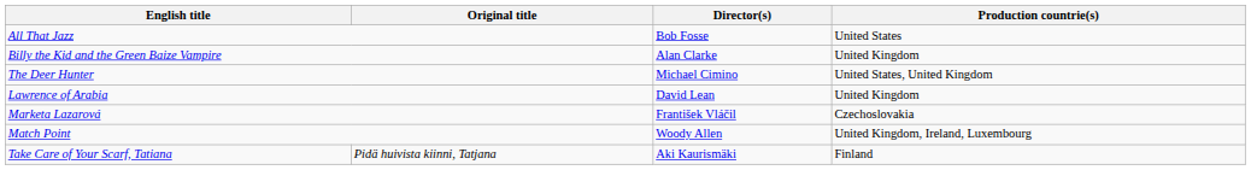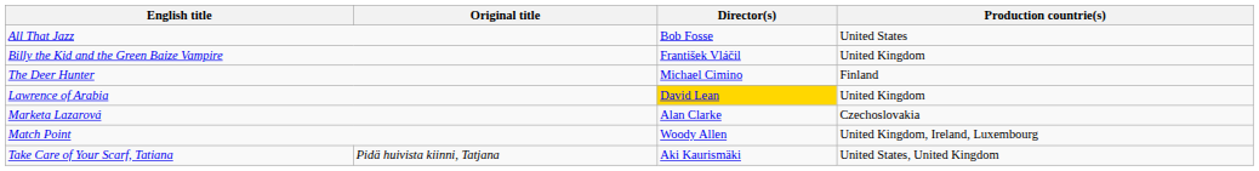 <table class="sortable wikitable" style="width:100%; margin-bottom:4px" cellpadding="5">
 <tr>
 <th scope="col">English title</th>
 <th scope="col">Original title</th>
 <th scope="col">Director(s)</th>
 <th scope="col">Production countrie(s)</th>
 </tr>
 <tr>
 <td colspan="2"><em><a href='#'>All That Jazz</a></em></td>
 <td><a href='#'>Bob Fosse</a></td>
 <td>United States</td>
 </tr>
 <tr>
 <td colspan="2"><em><a href='#'>Billy the Kid and the Green Baize Vampire</a></em></td>
-<td><a href='#'>Alan Clarke</a></td>
+<td><a href='#'>František Vláčil</a></td>
 <td>United Kingdom</td>
 </tr>
 <tr>
 <td colspan="2"><em><a href='#'>The Deer Hunter</a></em></td>
 <td><a href='#'>Michael Cimino</a></td>
-<td>United States, United Kingdom</td>
+<td>Finland</td>
 </tr>
 <tr>
 <td colspan="2"><em><a href='#'>Lawrence of Arabia</a></em></td>
-<td><a href='#'>David Lean</a></td>
+<td style="background: gold;"><a href='#'>David Lean</a></td>
 <td>United Kingdom</td>
 </tr>
 <tr>
 <td colspan="2"><em><a href='#'>Marketa Lazarová</a></em></td>
-<td><a href='#'>František Vláčil</a></td>
+<td><a href='#'>Alan Clarke</a></td>
 <td>Czechoslovakia</td>
 </tr>
 <tr>
 <td colspan="2"><em><a href='#'>Match Point</a></em></td>
 <td><a href='#'>Woody Allen</a></td>
 <td>United Kingdom, Ireland, Luxembourg</td>
 </tr>
 <tr>
 <td><em><a href='#'>Take Care of Your Scarf, Tatiana</a></em></td>
 <td><em>Pidä huivista kiinni, Tatjana</em></td>
 <td><a href='#'>Aki Kaurismäki</a></td>
-<td>Finland</td>
+<td>United States, United Kingdom</td>
 </tr>
 </table>
